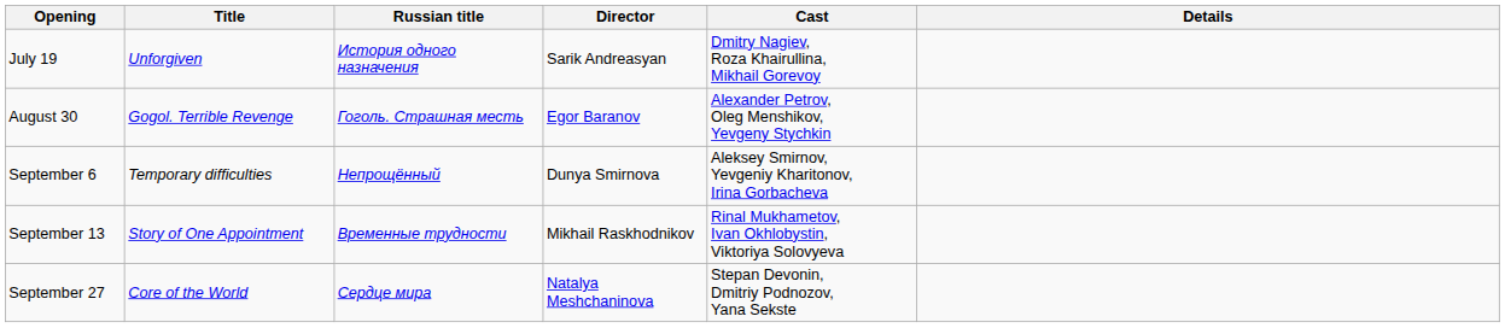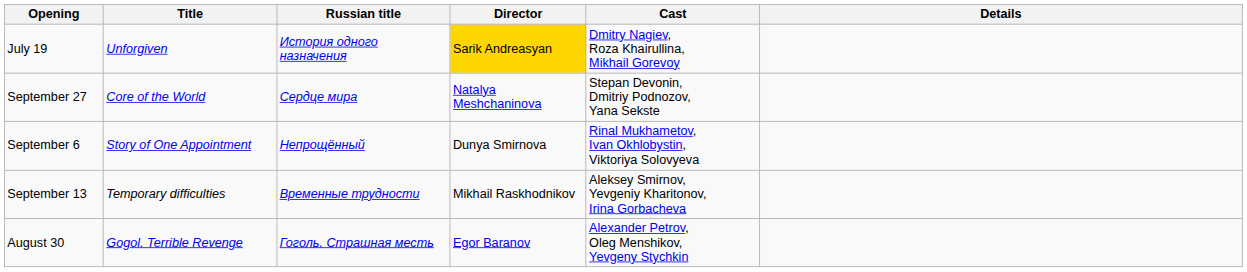 <table class="wikitable sortable">
 <tr>
 <th style="width:8%;">Opening</th>
 <th style="width:14%;">Title</th>
 <th style="width:14%;">Russian title</th>
 <th style="width:11%;">Director</th>
 <th style="width:14%;">Cast</th>
 <th>Details</th>
 </tr>
 <tr>
 <td>July 19</td>
 <td><em><a href='#'>Unforgiven</a></em></td>
 <td><em><a href='#'>История одного назначения</a></em></td>
-<td>Sarik Andreasyan</td>
+<td style="background: gold;">Sarik Andreasyan</td>
 <td><a href='#'>Dmitry Nagiev</a>,<br> Roza Khairullina,<br> <a href='#'>Mikhail Gorevoy</a></td>
+<td></td>
+</tr>
+<tr>
+<td>September 27</td>
+<td><em><a href='#'>Core of the World</a></em></td>
+<td><em><a href='#'>Сердце мира</a></em></td>
+<td><a href='#'>Natalya Meshchaninova</a></td>
+<td>Stepan Devonin,<br> Dmitriy Podnozov,<br> Yana Sekste</td>
+<td></td>
+</tr>
+<tr>
+<td>September 6</td>
+<td><em><a href='#'>Story of One Appointment</a></em></td>
+<td><em><a href='#'>Непрощённый</a></em></td>
+<td>Dunya Smirnova</td>
+<td><a href='#'>Rinal Mukhametov</a>,<br> <a href='#'>Ivan Okhlobystin</a>,<br> Viktoriya Solovyeva</td>
+<td></td>
+</tr>
+<tr>
+<td>September 13</td>
+<td><em>Temporary difficulties</em></td>
+<td><em><a href='#'>Временные трудности</a></em></td>
+<td>Mikhail Raskhodnikov</td>
+<td>Aleksey Smirnov,<br> Yevgeniy Kharitonov,<br> <a href='#'>Irina Gorbacheva</a></td>
 <td></td>
 </tr>
 <tr>
 <td>August 30</td>
 <td><em><a href='#'>Gogol. Terrible Revenge</a></em></td>
 <td><em><a href='#'>Гоголь. Страшная месть</a></em></td>
 <td><a href='#'>Egor Baranov</a></td>
 <td><a href='#'>Alexander Petrov</a>,<br> Oleg Menshikov,<br> <a href='#'>Yevgeny Stychkin</a></td>
 <td></td>
 </tr>
-<tr>
-<td>September 6</td>
-<td><em>Temporary difficulties</em></td>
-<td><em><a href='#'>Непрощённый</a></em></td>
-<td>Dunya Smirnova</td>
-<td>Aleksey Smirnov,<br> Yevgeniy Kharitonov,<br> <a href='#'>Irina Gorbacheva</a></td>
-<td></td>
-</tr>
-<tr>
-<td>September 13</td>
-<td><em><a href='#'>Story of One Appointment</a></em></td>
-<td><em><a href='#'>Временные трудности</a></em></td>
-<td>Mikhail Raskhodnikov</td>
-<td><a href='#'>Rinal Mukhametov</a>,<br> <a href='#'>Ivan Okhlobystin</a>,<br> Viktoriya Solovyeva</td>
-<td></td>
-</tr>
-<tr>
-<td>September 27</td>
-<td><em><a href='#'>Core of the World</a></em></td>
-<td><em><a href='#'>Сердце мира</a></em></td>
-<td><a href='#'>Natalya Meshchaninova</a></td>
-<td>Stepan Devonin,<br> Dmitriy Podnozov,<br> Yana Sekste</td>
-<td></td>
-</tr>
 </table>
